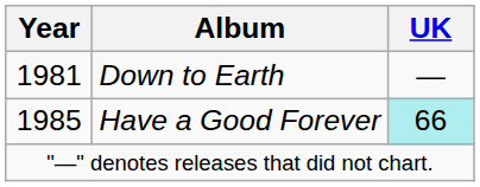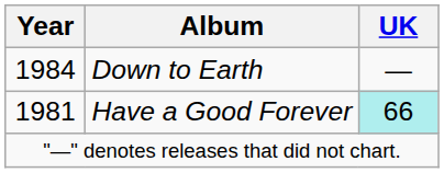 <table class="wikitable">
 <tr>
 <th align="center" valign="top" width="40">Year</th>
 <th align="left" valign="top">Album</th>
 <th align="center" valign="top" width="40"><a href='#'>UK</a><br></th>
 </tr>
 <tr>
-<td align="center" valign="top">1981</td>
+<td align="center" valign="top">1984</td>
 <td align="left" valign="top"><em>Down to Earth</em></td>
 <td align="center" valign="top">—</td>
 </tr>
 <tr>
-<td align="center" valign="top">1985</td>
+<td align="center" valign="top">1981</td>
 <td align="left" valign="top"><em>Have a Good Forever</em></td>
 <td align="center" valign="top" style="background: paleturquoise;">66</td>
 </tr>
 <tr>
 <td colspan="7" style="text-align:center; font-size:9pt;">"—" denotes releases that did not chart.</td>
 </tr>
 </table>
